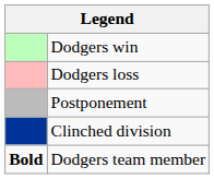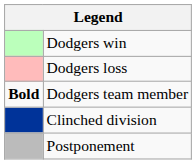 <table class="wikitable" style="font-size:90%">
 <tr>
 <th colspan="2">Legend</th>
 </tr>
 <tr>
 <td bgcolor="#bbffbb"> </td>
 <td>Dodgers win</td>
 </tr>
 <tr>
 <td bgcolor="#ffbbbb"> </td>
 <td>Dodgers loss</td>
 </tr>
 <tr>
-<td bgcolor="#bbbbbb"> </td>
-<td>Postponement</td>
+<td><strong>Bold</strong></td>
+<td>Dodgers team member</td>
 </tr>
 <tr>
 <td bgcolor="#039"> </td>
 <td>Clinched division</td>
 </tr>
 <tr>
-<td><strong>Bold</strong></td>
-<td>Dodgers team member</td>
+<td bgcolor="#bbbbbb"> </td>
+<td>Postponement</td>
 </tr>
 </table>
